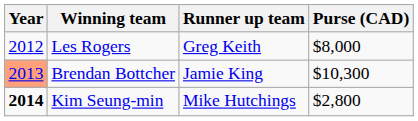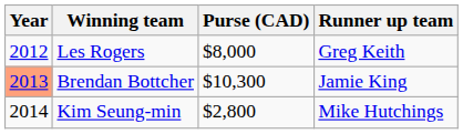 <table class="wikitable">
 <tr>
 <th>Year</th>
 <th>Winning team</th>
+<th>Purse (CAD)</th>
 <th>Runner up team</th>
-<th>Purse (CAD)</th>
 </tr>
 <tr>
 <td><a href='#'>2012</a></td>
 <td> <a href='#'>Les Rogers</a></td>
+<td>$8,000</td>
 <td> <a href='#'>Greg Keith</a></td>
-<td>$8,000</td>
 </tr>
 <tr>
 <td style="background: lightsalmon;"><a href='#'>2013</a></td>
 <td> <a href='#'>Brendan Bottcher</a></td>
+<td>$10,300</td>
 <td> <a href='#'>Jamie King</a></td>
-<td>$10,300</td>
 </tr>
 <tr>
-<td><strong>2014</strong></td>
+<td>2014</td>
 <td> <a href='#'>Kim Seung-min</a></td>
+<td>$2,800</td>
 <td> <a href='#'>Mike Hutchings</a></td>
-<td>$2,800</td>
 </tr>
 </table>
